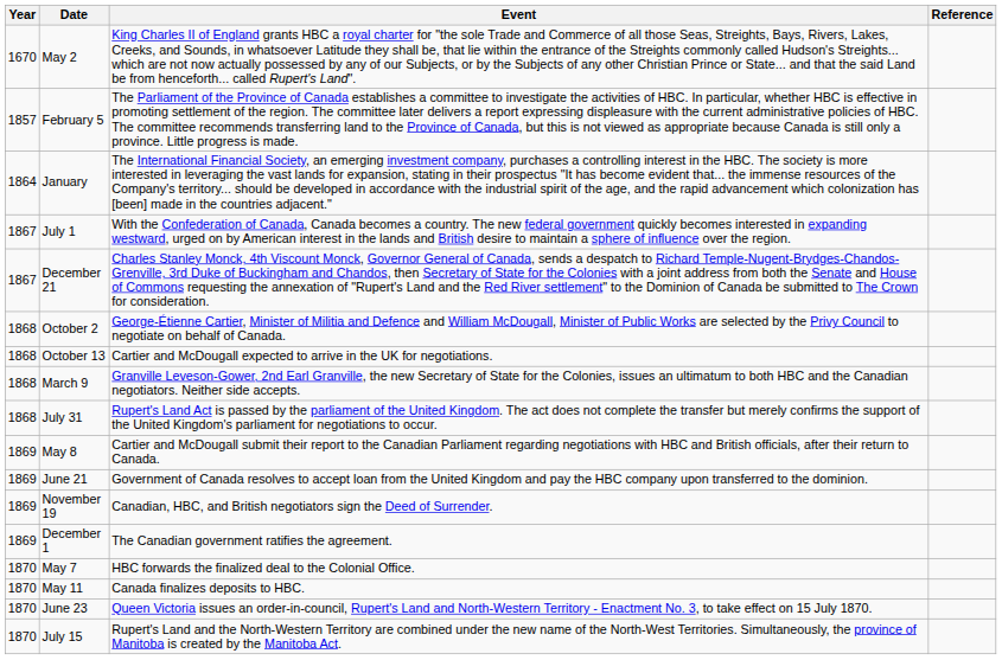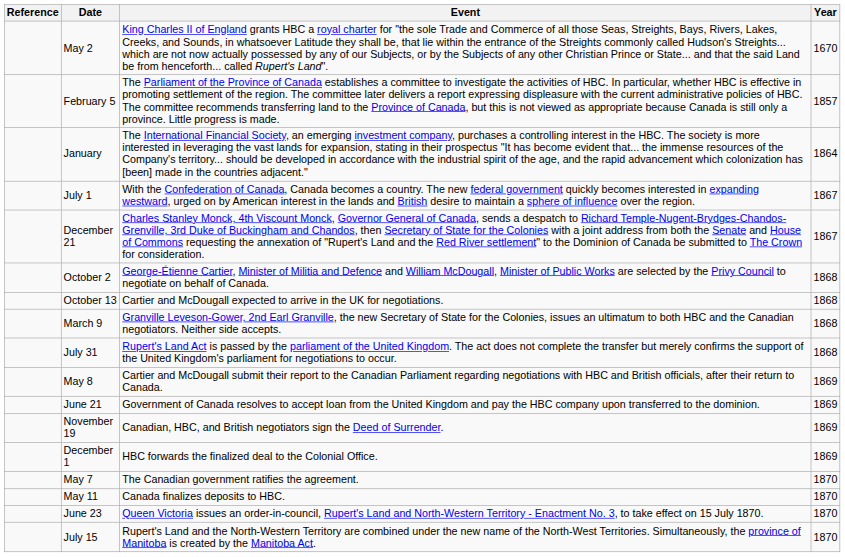 <table class="wikitable">
 <tr>
-<th>Year</th>
+<th>Reference</th>
 <th>Date</th>
 <th>Event</th>
-<th>Reference</th>
+<th>Year</th>
 </tr>
 <tr>
-<td>1670</td>
+<td></td>
 <td>May 2</td>
 <td><a href='#'>King Charles II of England</a> grants HBC a <a href='#'>royal charter</a> for "the sole Trade and Commerce of all those Seas, Streights, Bays, Rivers, Lakes, Creeks, and Sounds, in whatsoever Latitude they shall be, that lie within the entrance of the Streights commonly called Hudson's Streights... which are not now actually possessed by any of our Subjects, or by the Subjects of any other Christian Prince or State... and that the said Land be from henceforth... called <em>Rupert's Land</em>".</td>
-<td></td>
+<td>1670</td>
 </tr>
 <tr>
-<td>1857</td>
+<td></td>
 <td>February 5</td>
 <td>The <a href='#'>Parliament of the Province of Canada</a> establishes a committee to investigate the activities of HBC. In particular, whether HBC is effective in promoting settlement of the region. The committee later delivers a report expressing displeasure with the current administrative policies of HBC. The committee recommends transferring land to the <a href='#'>Province of Canada</a>, but this is not viewed as appropriate because Canada is still only a province. Little progress is made.</td>
-<td></td>
+<td>1857</td>
 </tr>
 <tr>
-<td>1864</td>
+<td></td>
 <td>January</td>
 <td>The <a href='#'>International Financial Society</a>, an emerging <a href='#'>investment company</a>, purchases a controlling interest in the HBC. The society is more interested in leveraging the vast lands for expansion, stating in their prospectus "It has become evident that... the immense resources of the Company's territory... should be developed in accordance with the industrial spirit of the age, and the rapid advancement which colonization has [been] made in the countries adjacent."</td>
-<td></td>
+<td>1864</td>
 </tr>
 <tr>
-<td>1867</td>
+<td></td>
 <td>July 1</td>
 <td>With the <a href='#'>Confederation of Canada</a>, Canada becomes a country. The new <a href='#'>federal government</a> quickly becomes interested in <a href='#'>expanding westward</a>, urged on by American interest in the lands and <a href='#'>British</a> desire to maintain a <a href='#'>sphere of influence</a> over the region.</td>
-<td></td>
+<td>1867</td>
 </tr>
 <tr>
-<td>1867</td>
+<td></td>
 <td>December 21</td>
 <td><a href='#'>Charles Stanley Monck, 4th Viscount Monck</a>, <a href='#'>Governor General of Canada</a>, sends a despatch to <a href='#'>Richard Temple-Nugent-Brydges-Chandos-Grenville, 3rd Duke of Buckingham and Chandos</a>, then <a href='#'>Secretary of State for the Colonies</a> with a joint address from both the <a href='#'>Senate</a> and <a href='#'>House of Commons</a> requesting the annexation of "Rupert's Land and the <a href='#'>Red River settlement</a>" to the Dominion of Canada be submitted to <a href='#'>The Crown</a> for consideration.</td>
-<td></td>
+<td>1867</td>
 </tr>
 <tr>
-<td>1868</td>
+<td></td>
 <td>October 2</td>
 <td><a href='#'>George-Étienne Cartier</a>, <a href='#'>Minister of Militia and Defence</a> and <a href='#'>William McDougall</a>, <a href='#'>Minister of Public Works</a> are selected by the <a href='#'>Privy Council</a> to negotiate on behalf of Canada.</td>
-<td></td>
+<td>1868</td>
 </tr>
 <tr>
-<td>1868</td>
+<td></td>
 <td>October 13</td>
 <td>Cartier and McDougall expected to arrive in the UK for negotiations.</td>
-<td></td>
+<td>1868</td>
 </tr>
 <tr>
-<td>1868</td>
+<td></td>
 <td>March 9</td>
 <td><a href='#'>Granville Leveson-Gower, 2nd Earl Granville</a>, the new Secretary of State for the Colonies, issues an ultimatum to both HBC and the Canadian negotiators. Neither side accepts.</td>
-<td></td>
+<td>1868</td>
 </tr>
 <tr>
-<td>1868</td>
+<td></td>
 <td>July 31</td>
 <td><a href='#'>Rupert's Land Act</a> is passed by the <a href='#'>parliament of the United Kingdom</a>. The act does not complete the transfer but merely confirms the support of the United Kingdom's parliament for negotiations to occur.</td>
-<td></td>
+<td>1868</td>
 </tr>
 <tr>
-<td>1869</td>
+<td></td>
 <td>May 8</td>
 <td>Cartier and McDougall submit their report to the Canadian Parliament regarding negotiations with HBC and British officials, after their return to Canada.</td>
-<td></td>
+<td>1869</td>
 </tr>
 <tr>
-<td>1869</td>
+<td></td>
 <td>June 21</td>
 <td>Government of Canada resolves to accept loan from the United Kingdom and pay the HBC company upon transferred to the dominion.</td>
-<td></td>
+<td>1869</td>
 </tr>
 <tr>
-<td>1869</td>
+<td></td>
 <td>November 19</td>
 <td>Canadian, HBC, and British negotiators sign the <a href='#'>Deed of Surrender</a>.</td>
-<td></td>
+<td>1869</td>
 </tr>
 <tr>
+<td></td>
+<td>December 1</td>
+<td>HBC forwards the finalized deal to the Colonial Office.</td>
 <td>1869</td>
-<td>December 1</td>
-<td>The Canadian government ratifies the agreement.</td>
-<td></td>
 </tr>
 <tr>
+<td></td>
+<td>May 7</td>
+<td>The Canadian government ratifies the agreement.</td>
 <td>1870</td>
-<td>May 7</td>
-<td>HBC forwards the finalized deal to the Colonial Office.</td>
-<td></td>
 </tr>
 <tr>
-<td>1870</td>
+<td></td>
 <td>May 11</td>
 <td>Canada finalizes deposits to HBC.</td>
-<td></td>
+<td>1870</td>
 </tr>
 <tr>
-<td>1870</td>
+<td></td>
 <td>June 23</td>
 <td><a href='#'>Queen Victoria</a> issues an order-in-council, <a href='#'>Rupert's Land and North-Western Territory - Enactment No. 3</a>, to take effect on 15 July 1870.</td>
-<td></td>
+<td>1870</td>
 </tr>
 <tr>
-<td>1870</td>
+<td></td>
 <td>July 15</td>
 <td>Rupert's Land and the North-Western Territory are combined under the new name of the North-West Territories. Simultaneously, the <a href='#'>province of Manitoba</a> is created by the <a href='#'>Manitoba Act</a>.</td>
-<td></td>
+<td>1870</td>
 </tr>
 </table>
